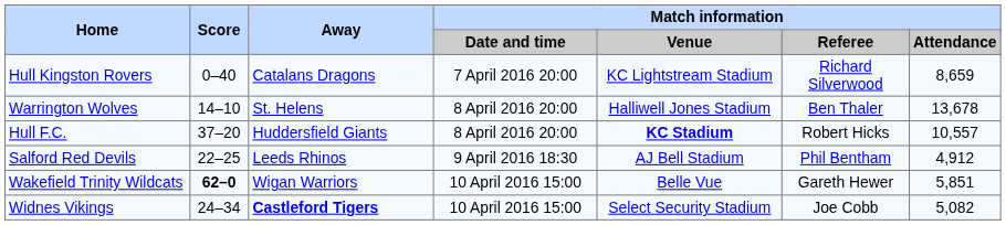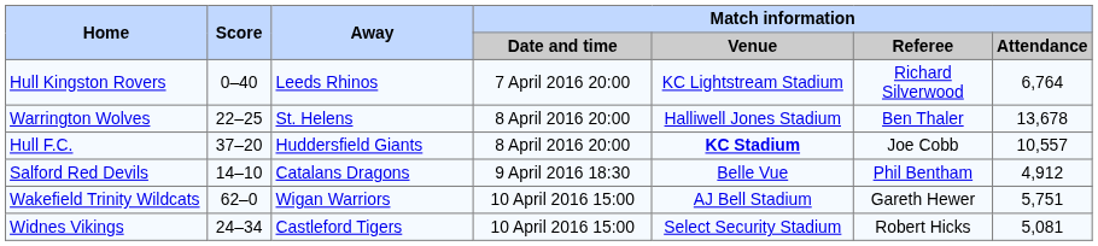 <table border=1 style="border-collapse:collapse; font-size:85%; text-align:center;" cellpadding=3 cellspacing=0 width=100%>
 <tr bgcolor=#C1D8FF>
 <th rowspan=2 width=19%>Home</th>
 <th rowspan=2 width=6%>Score</th>
 <th rowspan=2 width=19%>Away</th>
 <th colspan=6>Match information</th>
 </tr>
 <tr bgcolor=#CCCCCC>
 <th width=17%>Date and time</th>
 <th width=19%>Venue</th>
 <th width=13%>Referee</th>
 <th width=7%>Attendance</th>
 </tr>
 <tr bgcolor=#F5FAFF>
 <td align=left> <a href='#'>Hull Kingston Rovers</a></td>
 <td>0–40</td>
-<td align=left> <a href='#'>Catalans Dragons</a></td>
+<td align=left> <a href='#'>Leeds Rhinos</a></td>
 <td>7 April 2016 20:00</td>
 <td><a href='#'>KC Lightstream Stadium</a></td>
 <td><a href='#'>Richard Silverwood</a></td>
-<td>8,659</td>
+<td>6,764</td>
 </tr>
 <tr bgcolor=#F5FAFF>
 <td align=left> <a href='#'>Warrington Wolves</a></td>
-<td>14–10</td>
+<td>22–25</td>
 <td align=left> <a href='#'>St. Helens</a></td>
 <td>8 April 2016 20:00</td>
 <td><a href='#'>Halliwell Jones Stadium</a></td>
 <td><a href='#'>Ben Thaler</a></td>
 <td>13,678</td>
 </tr>
 <tr bgcolor=#F5FAFF>
 <td align=left> <a href='#'>Hull F.C.</a></td>
 <td>37–20</td>
 <td align=left> <a href='#'>Huddersfield Giants</a></td>
 <td>8 April 2016 20:00</td>
 <td><strong><a href='#'>KC Stadium</a></strong></td>
-<td>Robert Hicks</td>
+<td>Joe Cobb</td>
 <td>10,557</td>
 </tr>
 <tr bgcolor=#F5FAFF>
 <td align=left> <a href='#'>Salford Red Devils</a></td>
-<td>22–25</td>
-<td align=left> <a href='#'>Leeds Rhinos</a></td>
+<td>14–10</td>
+<td align=left> <a href='#'>Catalans Dragons</a></td>
 <td>9 April 2016 18:30</td>
-<td><a href='#'>AJ Bell Stadium</a></td>
+<td><a href='#'>Belle Vue</a></td>
 <td><a href='#'>Phil Bentham</a></td>
 <td>4,912</td>
 </tr>
 <tr bgcolor=#F5FAFF>
 <td align=left> <a href='#'>Wakefield Trinity Wildcats</a></td>
-<td><strong>62–0</strong></td>
+<td>62–0</td>
 <td align=left> <a href='#'>Wigan Warriors</a></td>
 <td>10 April 2016 15:00</td>
-<td><a href='#'>Belle Vue</a></td>
+<td><a href='#'>AJ Bell Stadium</a></td>
 <td>Gareth Hewer</td>
-<td>5,851</td>
+<td>5,751</td>
 </tr>
 <tr bgcolor=#F5FAFF>
 <td align=left> <a href='#'>Widnes Vikings</a></td>
 <td>24–34</td>
-<td align=left><strong> <a href='#'>Castleford Tigers</a></strong></td>
+<td align=left> <a href='#'>Castleford Tigers</a></td>
 <td>10 April 2016 15:00</td>
 <td><a href='#'>Select Security Stadium</a></td>
-<td>Joe Cobb</td>
-<td>5,082</td>
+<td>Robert Hicks</td>
+<td>5,081</td>
 </tr>
 </table>
